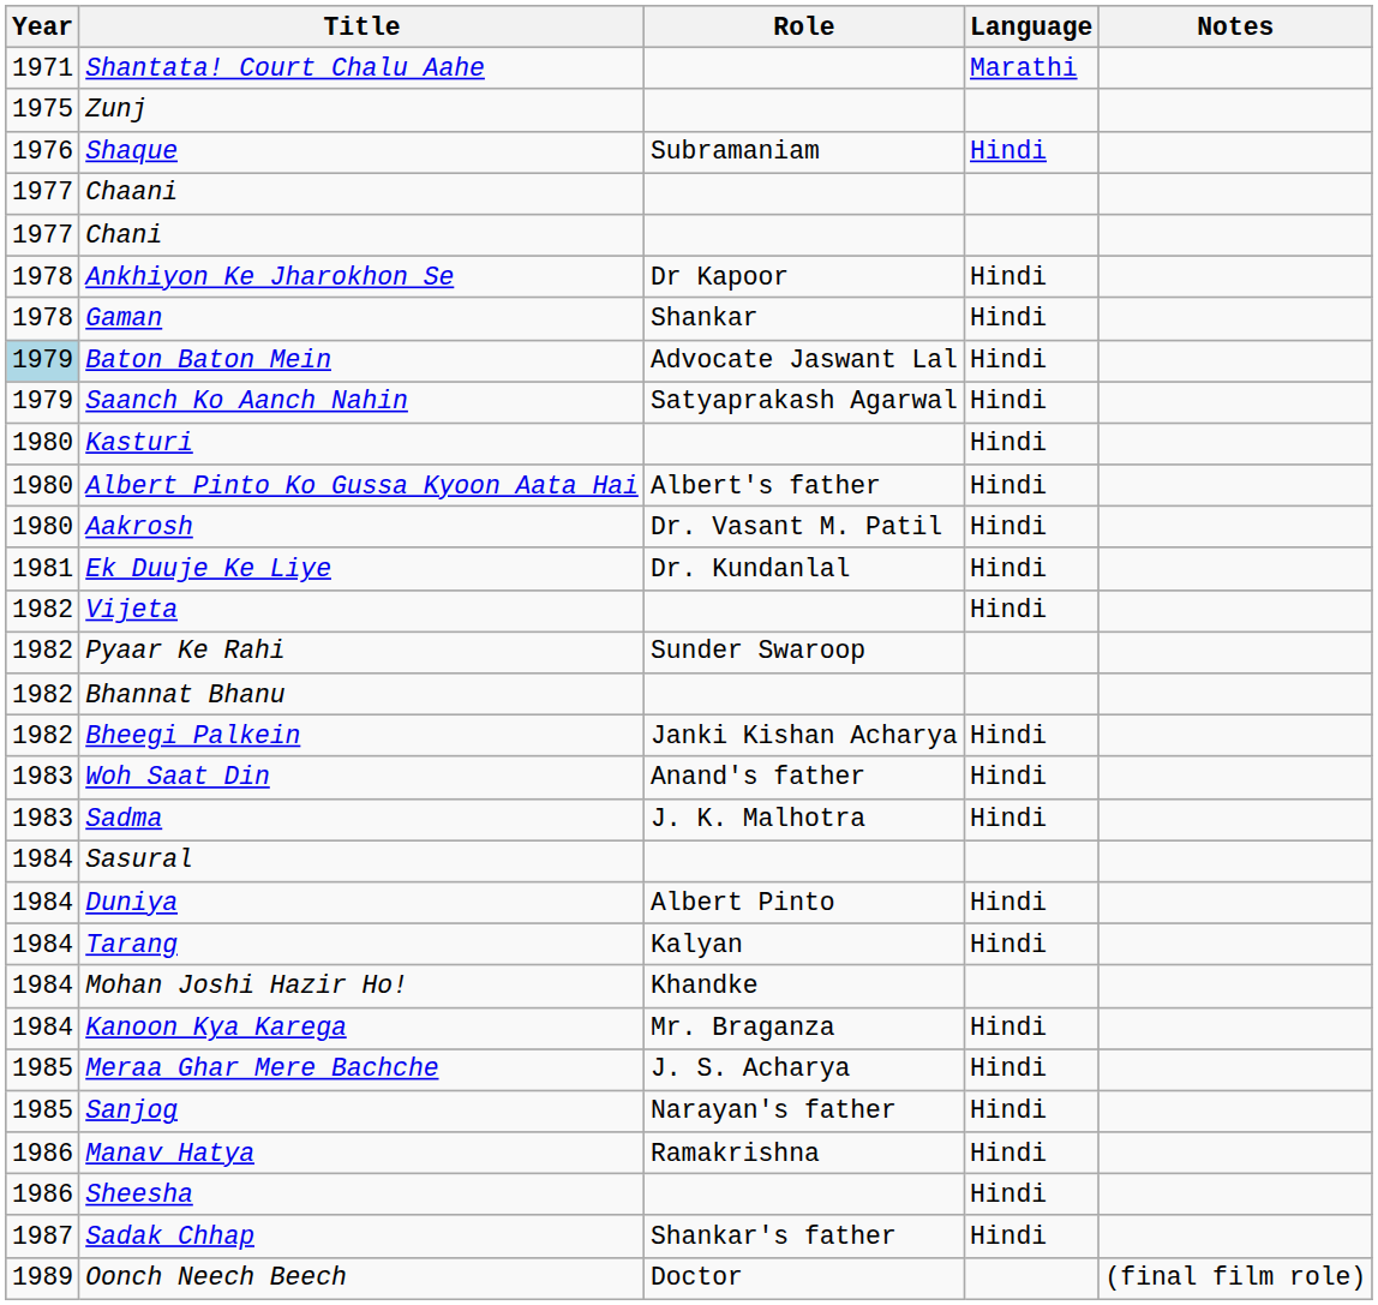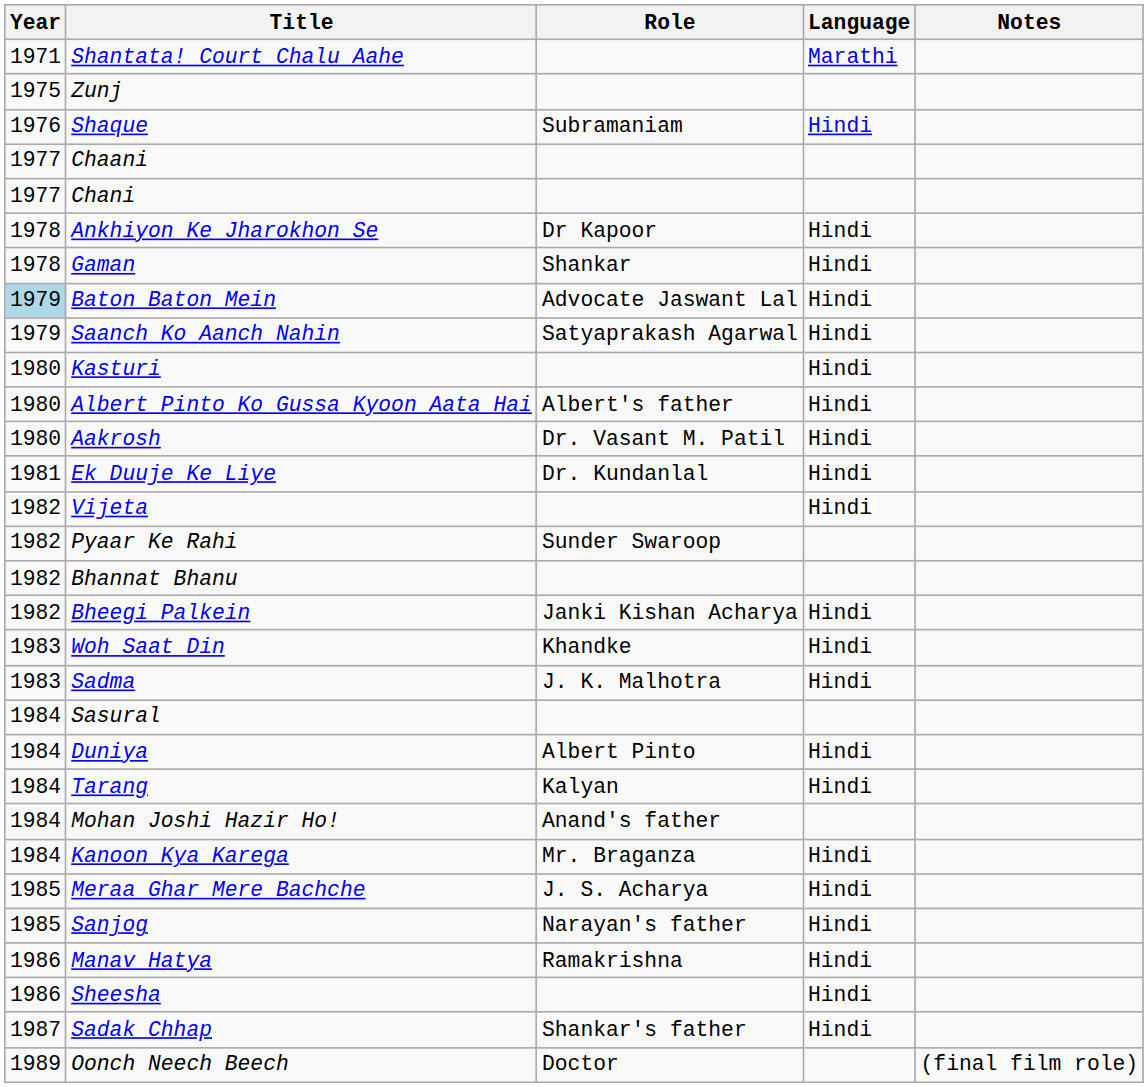 <table class="wikitable sortable">
 <tr>
 <th>Year</th>
 <th>Title</th>
 <th>Role</th>
 <th>Language</th>
 <th>Notes</th>
 </tr>
 <tr>
 <td>1971</td>
 <td><em><a href='#'>Shantata! Court Chalu Aahe</a></em></td>
 <td></td>
 <td><a href='#'>Marathi</a></td>
 <td></td>
 </tr>
 <tr>
 <td>1975</td>
 <td><em>Zunj</em></td>
 <td></td>
 <td></td>
 <td></td>
 </tr>
 <tr>
 <td>1976</td>
 <td><em><a href='#'>Shaque</a></em></td>
 <td>Subramaniam</td>
 <td><a href='#'>Hindi</a></td>
 <td></td>
 </tr>
 <tr>
 <td>1977</td>
 <td><em>Chaani</em></td>
 <td></td>
 <td></td>
 <td></td>
 </tr>
 <tr>
 <td>1977</td>
 <td><em>Chani</em></td>
 <td></td>
 <td></td>
 <td></td>
 </tr>
 <tr>
 <td>1978</td>
 <td><em><a href='#'>Ankhiyon Ke Jharokhon Se</a></em></td>
 <td>Dr Kapoor</td>
 <td>Hindi</td>
 <td></td>
 </tr>
 <tr>
 <td>1978</td>
 <td><em><a href='#'>Gaman</a></em></td>
 <td>Shankar</td>
 <td>Hindi</td>
 <td></td>
 </tr>
 <tr>
 <td style="background: lightblue;">1979</td>
 <td><em><a href='#'>Baton Baton Mein</a></em></td>
 <td>Advocate Jaswant Lal</td>
 <td>Hindi</td>
 <td></td>
 </tr>
 <tr>
 <td>1979</td>
 <td><em><a href='#'>Saanch Ko Aanch Nahin</a></em></td>
 <td>Satyaprakash Agarwal</td>
 <td>Hindi</td>
 <td></td>
 </tr>
 <tr>
 <td>1980</td>
 <td><em><a href='#'>Kasturi</a></em></td>
 <td></td>
 <td>Hindi</td>
 <td></td>
 </tr>
 <tr>
 <td>1980</td>
 <td><em><a href='#'>Albert Pinto Ko Gussa Kyoon Aata Hai</a></em></td>
 <td>Albert's father</td>
 <td>Hindi</td>
 <td></td>
 </tr>
 <tr>
 <td>1980</td>
 <td><em><a href='#'>Aakrosh</a></em></td>
 <td>Dr. Vasant M. Patil</td>
 <td>Hindi</td>
 <td></td>
 </tr>
 <tr>
 <td>1981</td>
 <td><em><a href='#'>Ek Duuje Ke Liye</a></em></td>
 <td>Dr. Kundanlal</td>
 <td>Hindi</td>
 <td></td>
 </tr>
 <tr>
 <td>1982</td>
 <td><em><a href='#'>Vijeta</a></em></td>
 <td></td>
 <td>Hindi</td>
 <td></td>
 </tr>
 <tr>
 <td>1982</td>
 <td><em>Pyaar Ke Rahi</em></td>
 <td>Sunder Swaroop</td>
 <td></td>
 <td></td>
 </tr>
 <tr>
 <td>1982</td>
 <td><em>Bhannat Bhanu</em></td>
 <td></td>
 <td></td>
 <td></td>
 </tr>
 <tr>
 <td>1982</td>
 <td><em><a href='#'>Bheegi Palkein</a></em></td>
 <td>Janki Kishan Acharya</td>
 <td>Hindi</td>
 <td></td>
 </tr>
 <tr>
 <td>1983</td>
 <td><em><a href='#'>Woh Saat Din</a></em></td>
-<td>Anand's father</td>
+<td>Khandke</td>
 <td>Hindi</td>
 <td></td>
 </tr>
 <tr>
 <td>1983</td>
 <td><em><a href='#'>Sadma</a></em></td>
 <td>J. K. Malhotra</td>
 <td>Hindi</td>
 <td></td>
 </tr>
 <tr>
 <td>1984</td>
 <td><em>Sasural</em></td>
 <td></td>
 <td></td>
 <td></td>
 </tr>
 <tr>
 <td>1984</td>
 <td><em><a href='#'>Duniya</a></em></td>
 <td>Albert Pinto</td>
 <td>Hindi</td>
 <td></td>
 </tr>
 <tr>
 <td>1984</td>
 <td><em><a href='#'>Tarang</a></em></td>
 <td>Kalyan</td>
 <td>Hindi</td>
 <td></td>
 </tr>
 <tr>
 <td>1984</td>
 <td><em>Mohan Joshi Hazir Ho!</em></td>
-<td>Khandke</td>
+<td>Anand's father</td>
 <td></td>
 <td></td>
 </tr>
 <tr>
 <td>1984</td>
 <td><em><a href='#'>Kanoon Kya Karega</a></em></td>
 <td>Mr. Braganza</td>
 <td>Hindi</td>
 <td></td>
 </tr>
 <tr>
 <td>1985</td>
 <td><em><a href='#'>Meraa Ghar Mere Bachche</a></em></td>
 <td>J. S. Acharya</td>
 <td>Hindi</td>
 <td></td>
 </tr>
 <tr>
 <td>1985</td>
 <td><em><a href='#'>Sanjog</a></em></td>
 <td>Narayan's father</td>
 <td>Hindi</td>
 <td></td>
 </tr>
 <tr>
 <td>1986</td>
 <td><em><a href='#'>Manav Hatya</a></em></td>
 <td>Ramakrishna</td>
 <td>Hindi</td>
 <td></td>
 </tr>
 <tr>
 <td>1986</td>
 <td><em><a href='#'>Sheesha</a></em></td>
 <td></td>
 <td>Hindi</td>
 <td></td>
 </tr>
 <tr>
 <td>1987</td>
 <td><em><a href='#'>Sadak Chhap</a></em></td>
 <td>Shankar's father</td>
 <td>Hindi</td>
 <td></td>
 </tr>
 <tr>
 <td>1989</td>
 <td><em>Oonch Neech Beech</em></td>
 <td>Doctor</td>
 <td></td>
 <td>(final film role)</td>
 </tr>
 </table>
